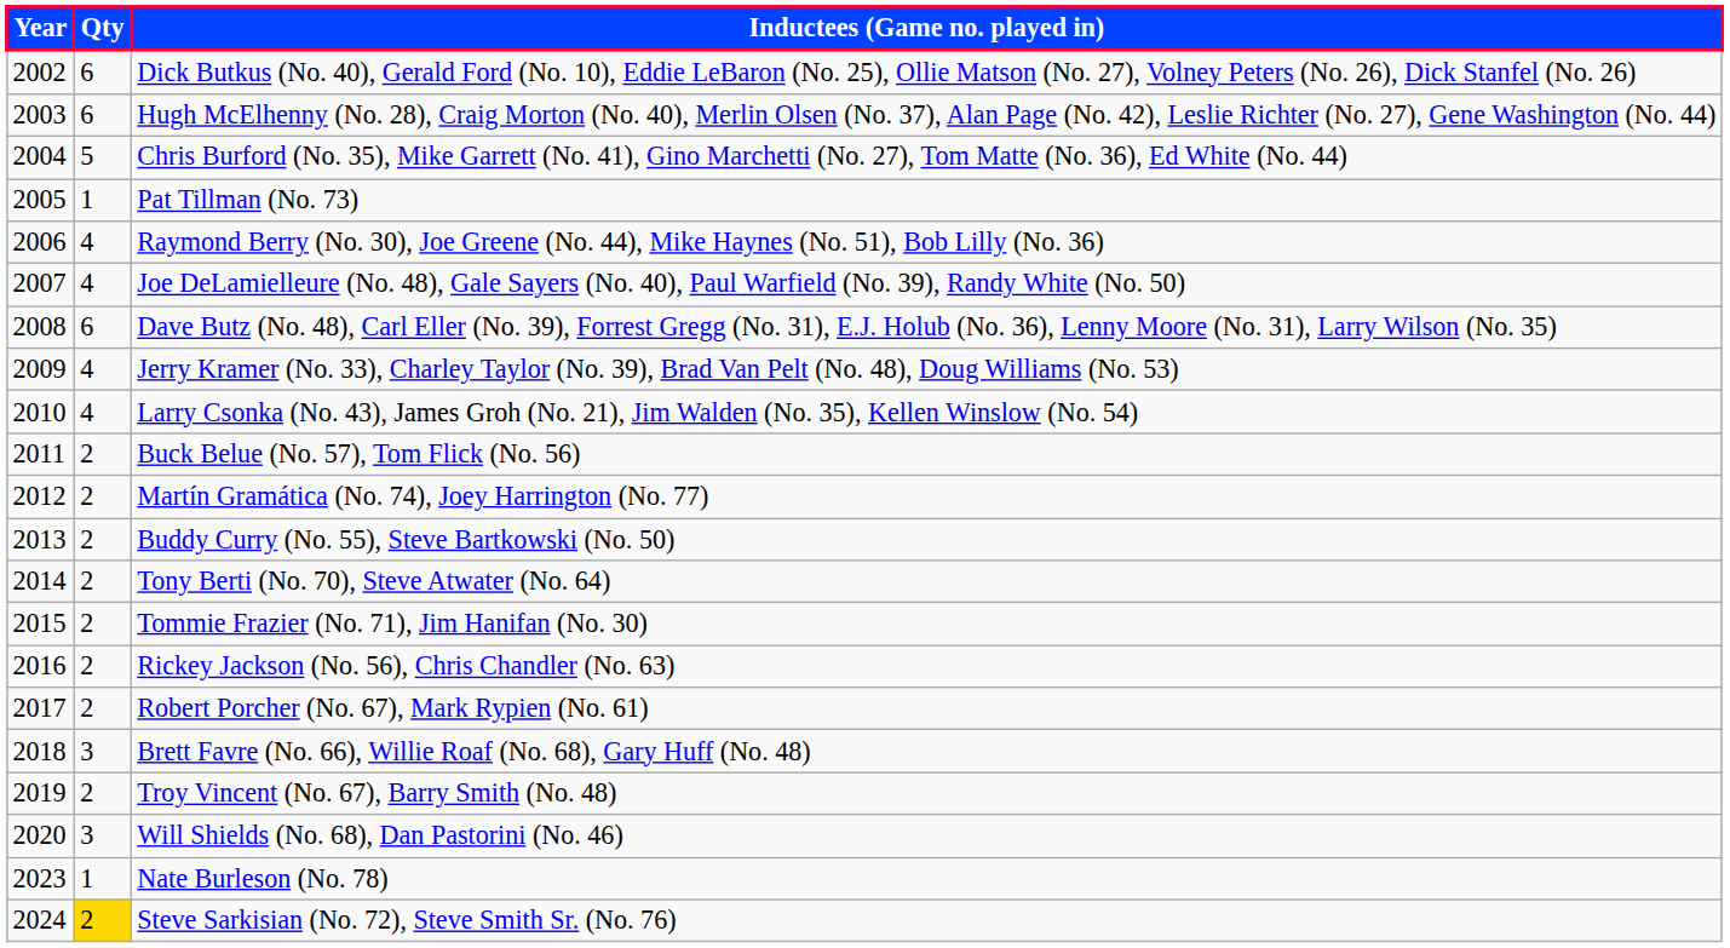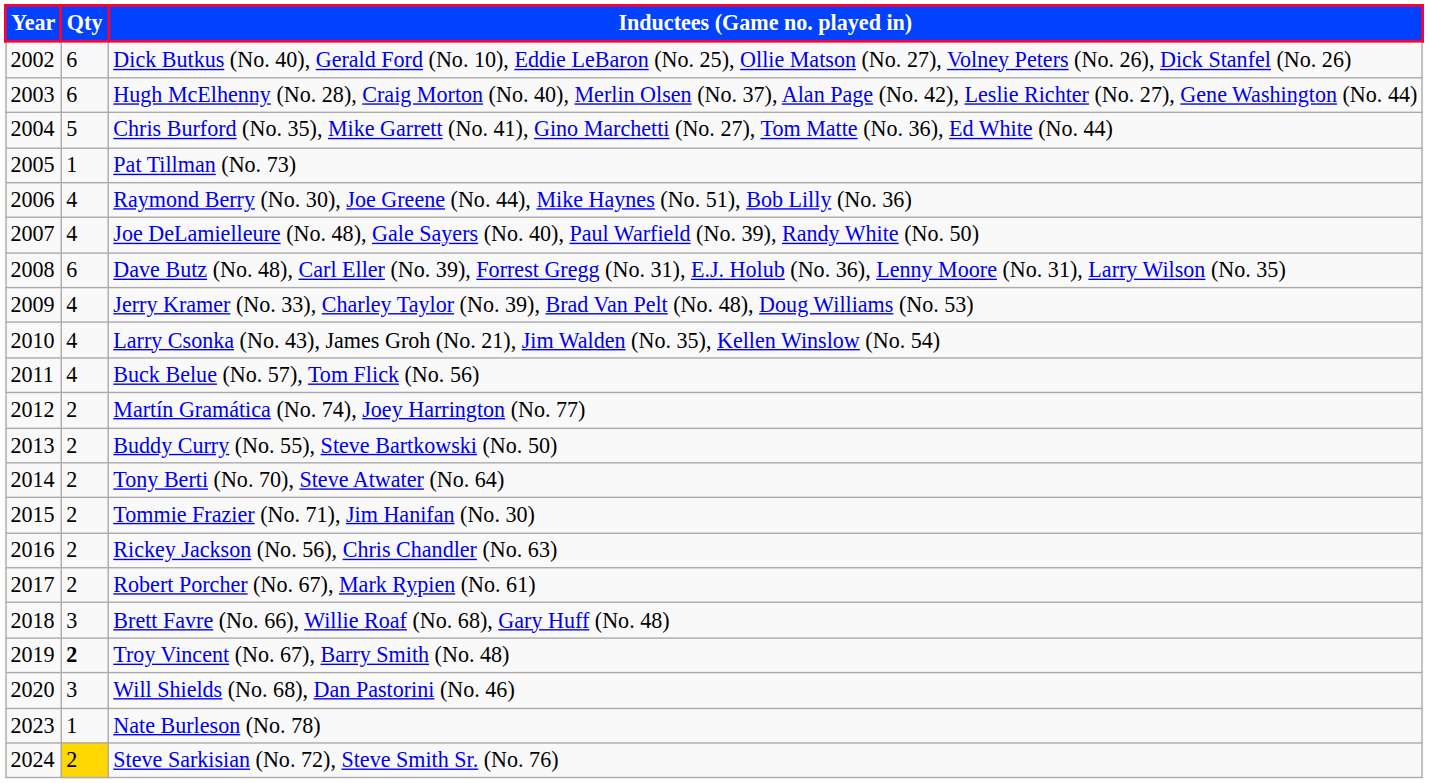 <table class="wikitable">
 <tr>
 <th style="background:#0042FF; color:#fff; border:2px solid #FF0032;">Year</th>
 <th style="background:#0042FF; color:#fff; border:2px solid #FF0032;">Qty</th>
 <th style="background:#0042FF; color:#fff; border:2px solid #FF0032;">Inductees (Game no. played in)</th>
 </tr>
 <tr>
 <td>2002</td>
 <td>6</td>
 <td><a href='#'>Dick Butkus</a> (No. 40), <a href='#'>Gerald Ford</a> (No. 10), <a href='#'>Eddie LeBaron</a> (No. 25), <a href='#'>Ollie Matson</a> (No. 27), <a href='#'>Volney Peters</a> (No. 26), <a href='#'>Dick Stanfel</a> (No. 26)</td>
 </tr>
 <tr>
 <td>2003</td>
 <td>6</td>
 <td><a href='#'>Hugh McElhenny</a> (No. 28), <a href='#'>Craig Morton</a> (No. 40), <a href='#'>Merlin Olsen</a> (No. 37), <a href='#'>Alan Page</a> (No. 42), <a href='#'>Leslie Richter</a> (No. 27), <a href='#'>Gene Washington</a> (No. 44)</td>
 </tr>
 <tr>
 <td>2004</td>
 <td>5</td>
 <td><a href='#'>Chris Burford</a> (No. 35), <a href='#'>Mike Garrett</a> (No. 41), <a href='#'>Gino Marchetti</a> (No. 27), <a href='#'>Tom Matte</a> (No. 36), <a href='#'>Ed White</a> (No. 44)</td>
 </tr>
 <tr>
 <td>2005</td>
 <td>1</td>
 <td><a href='#'>Pat Tillman</a> (No. 73)</td>
 </tr>
 <tr>
 <td>2006</td>
 <td>4</td>
 <td><a href='#'>Raymond Berry</a> (No. 30), <a href='#'>Joe Greene</a> (No. 44), <a href='#'>Mike Haynes</a> (No. 51), <a href='#'>Bob Lilly</a> (No. 36)</td>
 </tr>
 <tr>
 <td>2007</td>
 <td>4</td>
 <td><a href='#'>Joe DeLamielleure</a> (No. 48), <a href='#'>Gale Sayers</a> (No. 40), <a href='#'>Paul Warfield</a> (No. 39), <a href='#'>Randy White</a> (No. 50)</td>
 </tr>
 <tr>
 <td>2008</td>
 <td>6</td>
 <td><a href='#'>Dave Butz</a> (No. 48), <a href='#'>Carl Eller</a> (No. 39), <a href='#'>Forrest Gregg</a> (No. 31), <a href='#'>E.J. Holub</a> (No. 36), <a href='#'>Lenny Moore</a> (No. 31), <a href='#'>Larry Wilson</a> (No. 35)</td>
 </tr>
 <tr>
 <td>2009</td>
 <td>4</td>
 <td><a href='#'>Jerry Kramer</a> (No. 33), <a href='#'>Charley Taylor</a> (No. 39), <a href='#'>Brad Van Pelt</a> (No. 48), <a href='#'>Doug Williams</a> (No. 53)</td>
 </tr>
 <tr>
 <td>2010</td>
 <td>4</td>
 <td><a href='#'>Larry Csonka</a> (No. 43), James Groh (No. 21), <a href='#'>Jim Walden</a> (No. 35), <a href='#'>Kellen Winslow</a> (No. 54)</td>
 </tr>
 <tr>
 <td>2011</td>
-<td>2</td>
+<td>4</td>
 <td><a href='#'>Buck Belue</a> (No. 57), <a href='#'>Tom Flick</a> (No. 56)</td>
 </tr>
 <tr>
 <td>2012</td>
 <td>2</td>
 <td><a href='#'>Martín Gramática</a> (No. 74), <a href='#'>Joey Harrington</a> (No. 77)</td>
 </tr>
 <tr>
 <td>2013</td>
 <td>2</td>
 <td><a href='#'>Buddy Curry</a> (No. 55), <a href='#'>Steve Bartkowski</a> (No. 50)</td>
 </tr>
 <tr>
 <td>2014</td>
 <td>2</td>
 <td><a href='#'>Tony Berti</a> (No. 70), <a href='#'>Steve Atwater</a> (No. 64)</td>
 </tr>
 <tr>
 <td>2015</td>
 <td>2</td>
 <td><a href='#'>Tommie Frazier</a> (No. 71), <a href='#'>Jim Hanifan</a> (No. 30)</td>
 </tr>
 <tr>
 <td>2016</td>
 <td>2</td>
 <td><a href='#'>Rickey Jackson</a> (No. 56), <a href='#'>Chris Chandler</a> (No. 63)</td>
 </tr>
 <tr>
 <td>2017</td>
 <td>2</td>
 <td><a href='#'>Robert Porcher</a> (No. 67), <a href='#'>Mark Rypien</a> (No. 61)</td>
 </tr>
 <tr>
 <td>2018</td>
 <td>3</td>
 <td><a href='#'>Brett Favre</a> (No. 66), <a href='#'>Willie Roaf</a> (No. 68), <a href='#'>Gary Huff</a> (No. 48)</td>
 </tr>
 <tr>
 <td>2019</td>
-<td>2</td>
+<td><strong>2</strong></td>
 <td><a href='#'>Troy Vincent</a> (No. 67), <a href='#'>Barry Smith</a> (No. 48)</td>
 </tr>
 <tr>
 <td>2020</td>
 <td>3</td>
 <td><a href='#'>Will Shields</a> (No. 68), <a href='#'>Dan Pastorini</a> (No. 46)</td>
 </tr>
 <tr>
 <td>2023</td>
 <td>1</td>
 <td><a href='#'>Nate Burleson</a> (No. 78)</td>
 </tr>
 <tr>
 <td>2024</td>
 <td style="background: gold;">2</td>
 <td><a href='#'>Steve Sarkisian</a> (No. 72), <a href='#'>Steve Smith Sr.</a> (No. 76)</td>
 </tr>
 </table>
